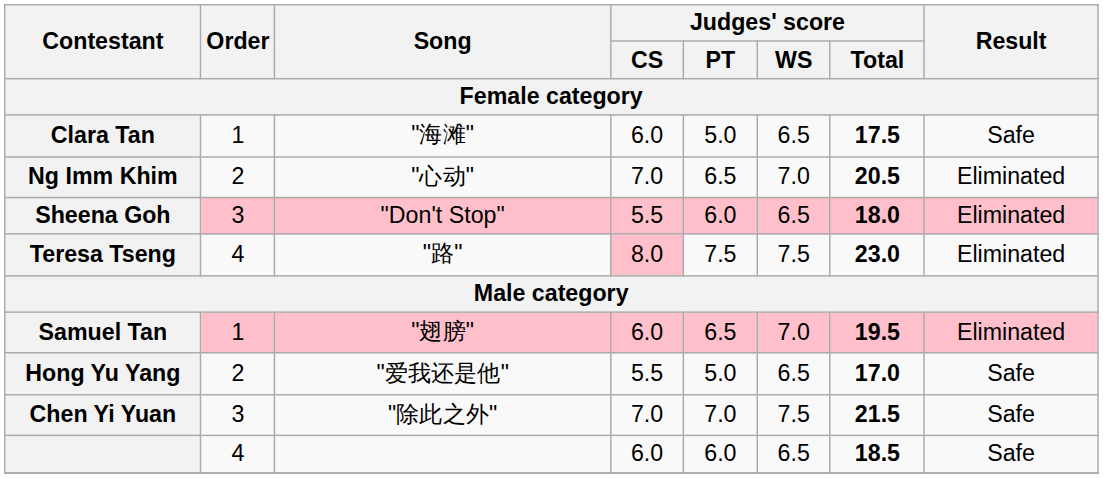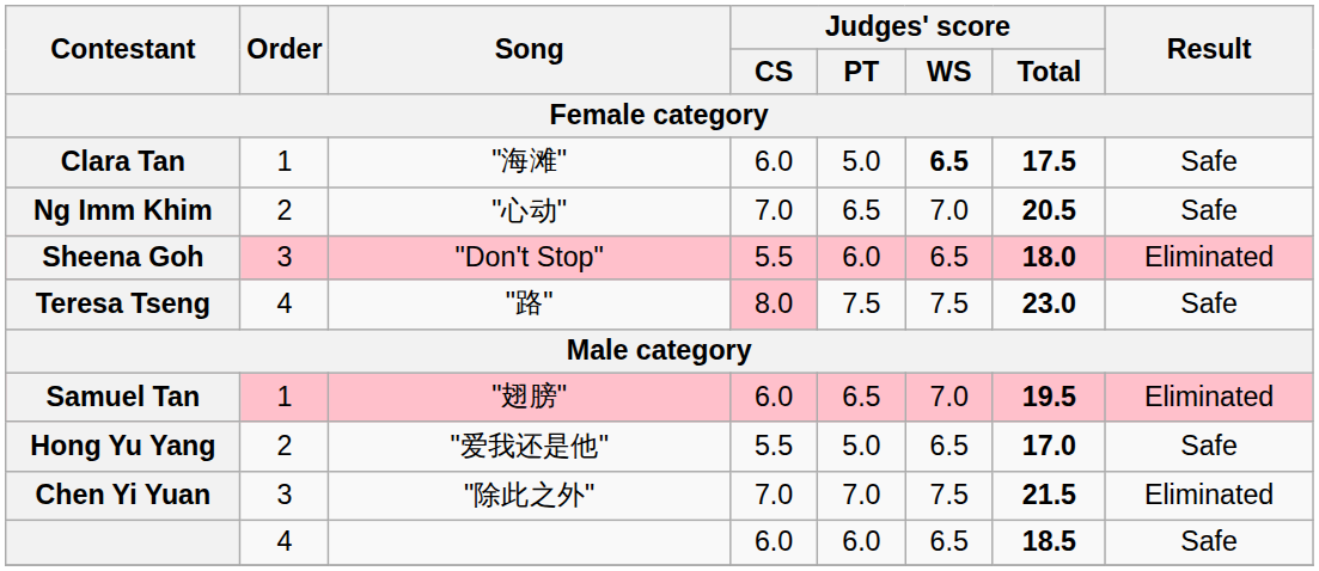 <table class="wikitable plainrowheaders" style="text-align:center;">
 <tr>
 <th rowspan=2 scope="col" style="width:8em;">Contestant</th>
 <th rowspan=2 scope="col">Order</th>
 <th rowspan=2 scope="col" style="width:14em;">Song</th>
 <th colspan=4 scope="col">Judges' score</th>
 <th rowspan=2 scope="col" style="width:7em;">Result</th>
 </tr>
 <tr>
 <th style="width:2.7em;">CS</th>
 <th style="width:2.7em;">PT</th>
 <th style="width:2.7em;">WS</th>
 <th style="width:3.6em;">Total</th>
 </tr>
 <tr>
 <th colspan=8>Female category</th>
 </tr>
 <tr>
 <th scope="row">Clara Tan</th>
 <td>1</td>
 <td>"海滩"</td>
 <td>6.0</td>
 <td>5.0</td>
-<td>6.5</td>
+<td><strong>6.5</strong></td>
 <td><strong>17.5</strong></td>
 <td>Safe</td>
 </tr>
 <tr>
 <th scope="row">Ng Imm Khim</th>
 <td>2</td>
 <td>"心动"</td>
 <td>7.0</td>
 <td>6.5</td>
 <td>7.0</td>
 <td><strong>20.5</strong></td>
-<td>Eliminated</td>
+<td>Safe</td>
 </tr>
 <tr style="background:pink;">
 <th scope="row">Sheena Goh</th>
 <td>3</td>
 <td>"Don't Stop"</td>
 <td>5.5</td>
 <td>6.0</td>
 <td>6.5</td>
 <td><strong>18.0</strong></td>
 <td>Eliminated</td>
 </tr>
 <tr>
 <th scope="row">Teresa Tseng</th>
 <td>4</td>
 <td>"路"</td>
 <td style="background: pink;">8.0</td>
 <td>7.5</td>
 <td>7.5</td>
 <td><strong>23.0</strong></td>
-<td>Eliminated</td>
+<td>Safe</td>
 </tr>
 <tr>
 <th colspan=8>Male category</th>
 </tr>
 <tr style="background:pink;">
 <th scope="row">Samuel Tan</th>
 <td>1</td>
 <td>"翅膀"</td>
 <td>6.0</td>
 <td>6.5</td>
 <td>7.0</td>
 <td><strong>19.5</strong></td>
 <td>Eliminated</td>
 </tr>
 <tr>
 <th scope="row">Hong Yu Yang</th>
 <td>2</td>
 <td>"爱我还是他"</td>
 <td>5.5</td>
 <td>5.0</td>
 <td>6.5</td>
 <td><strong>17.0</strong></td>
 <td>Safe</td>
 </tr>
 <tr>
 <th scope="row">Chen Yi Yuan</th>
 <td>3</td>
 <td>"除此之外"</td>
 <td>7.0</td>
 <td>7.0</td>
 <td>7.5</td>
 <td><strong>21.5</strong></td>
-<td>Safe</td>
+<td>Eliminated</td>
 </tr>
 <tr>
 <th scope="row"></th>
 <td>4</td>
 <td></td>
 <td>6.0</td>
 <td>6.0</td>
 <td>6.5</td>
 <td><strong>18.5</strong></td>
 <td>Safe</td>
 </tr>
 <tr>
 </tr>
 </table>
